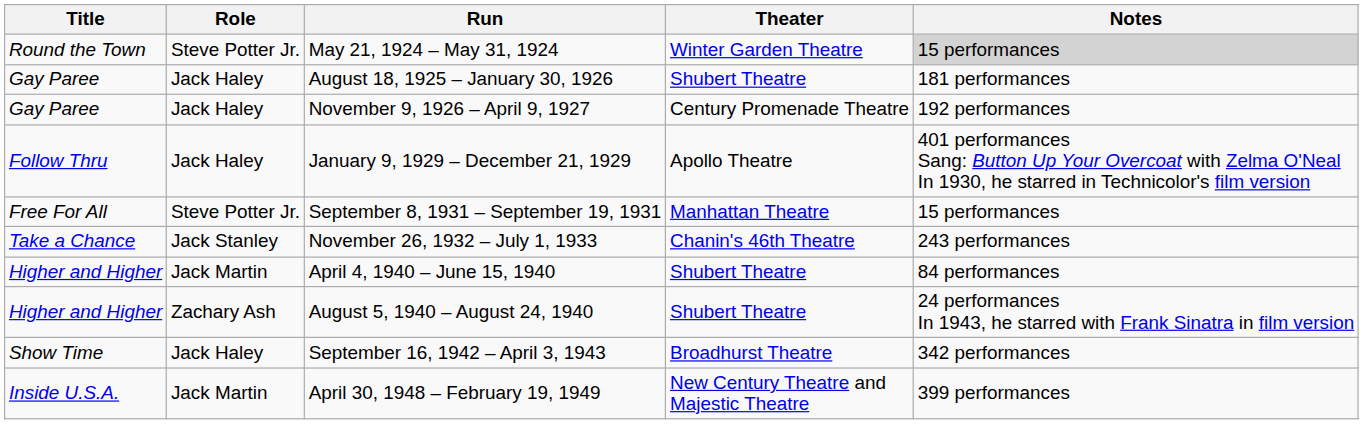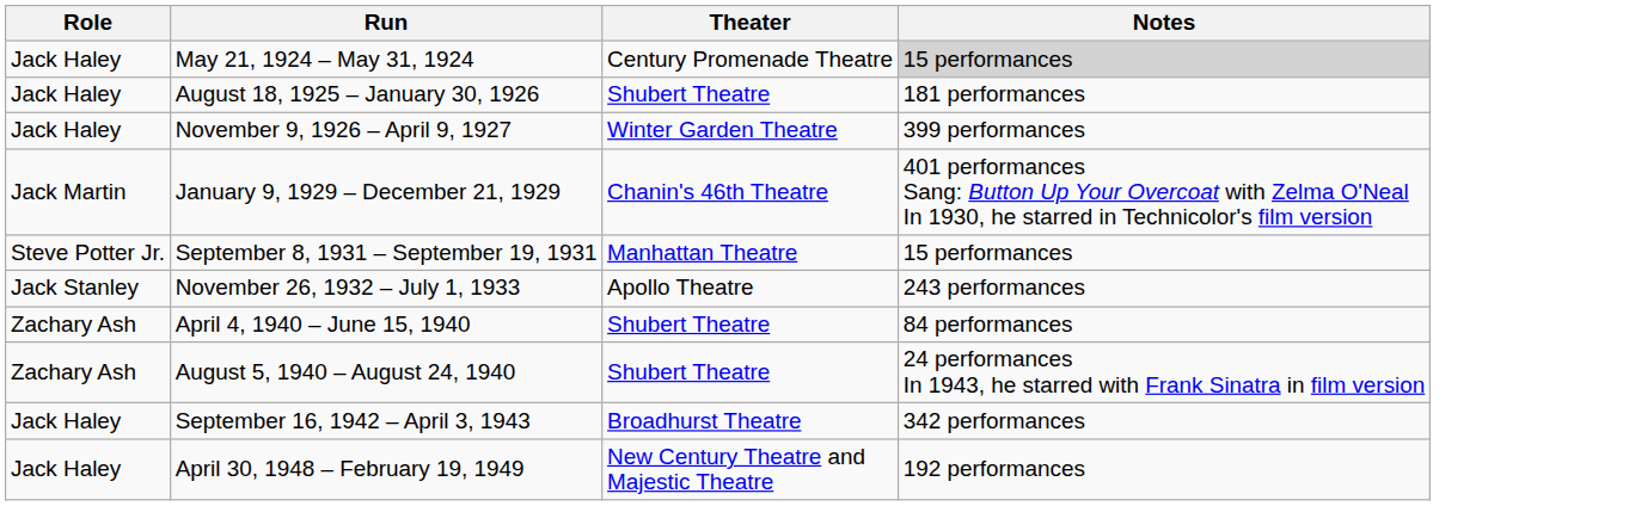 <table class="wikitable">
 <tr>
-<th>Title</th>
 <th>Role</th>
 <th>Run</th>
 <th>Theater</th>
 <th>Notes</th>
 </tr>
 <tr>
-<td><em>Round the Town</em></td>
-<td>Steve Potter Jr.</td>
+<td>Jack Haley</td>
 <td>May 21, 1924 – May 31, 1924</td>
-<td><a href='#'>Winter Garden Theatre</a></td>
+<td>Century Promenade Theatre</td>
 <td style="background: lightgrey;">15 performances</td>
 </tr>
 <tr>
-<td><em>Gay Paree</em></td>
 <td>Jack Haley</td>
 <td>August 18, 1925 – January 30, 1926</td>
 <td><a href='#'>Shubert Theatre</a></td>
 <td>181 performances</td>
 </tr>
 <tr>
-<td><em>Gay Paree</em></td>
 <td>Jack Haley</td>
 <td>November 9, 1926 – April 9, 1927</td>
-<td>Century Promenade Theatre</td>
-<td>192 performances</td>
+<td><a href='#'>Winter Garden Theatre</a></td>
+<td>399 performances</td>
 </tr>
 <tr>
-<td><em><a href='#'>Follow Thru</a></em></td>
-<td>Jack Haley</td>
+<td>Jack Martin</td>
 <td>January 9, 1929 – December 21, 1929</td>
-<td>Apollo Theatre</td>
+<td><a href='#'>Chanin's 46th Theatre</a></td>
 <td>401 performances <br>Sang: <em><a href='#'>Button Up Your Overcoat</a></em> with <a href='#'>Zelma O'Neal</a><br>In 1930, he starred in Technicolor's <a href='#'>film version</a></td>
 </tr>
 <tr>
-<td><em>Free For All</em></td>
 <td>Steve Potter Jr.</td>
 <td>September 8, 1931 – September 19, 1931</td>
 <td><a href='#'>Manhattan Theatre</a></td>
 <td>15 performances</td>
 </tr>
 <tr>
-<td><em><a href='#'>Take a Chance</a></em></td>
 <td>Jack Stanley</td>
 <td>November 26, 1932 – July 1, 1933</td>
-<td><a href='#'>Chanin's 46th Theatre</a></td>
+<td>Apollo Theatre</td>
 <td>243 performances</td>
 </tr>
 <tr>
-<td><em><a href='#'>Higher and Higher</a></em></td>
-<td>Jack Martin</td>
+<td>Zachary Ash</td>
 <td>April 4, 1940 – June 15, 1940</td>
 <td><a href='#'>Shubert Theatre</a></td>
 <td>84 performances</td>
 </tr>
 <tr>
-<td><em><a href='#'>Higher and Higher</a></em></td>
 <td>Zachary Ash</td>
 <td>August 5, 1940 – August 24, 1940</td>
 <td><a href='#'>Shubert Theatre</a></td>
 <td>24 performances <br>In 1943, he starred with <a href='#'>Frank Sinatra</a> in <a href='#'>film version</a><br></td>
 </tr>
 <tr>
-<td><em>Show Time</em></td>
 <td>Jack Haley</td>
 <td>September 16, 1942 – April 3, 1943</td>
 <td><a href='#'>Broadhurst Theatre</a></td>
 <td>342 performances</td>
 </tr>
 <tr>
-<td><em><a href='#'>Inside U.S.A.</a></em></td>
-<td>Jack Martin</td>
+<td>Jack Haley</td>
 <td>April 30, 1948 – February 19, 1949</td>
 <td><a href='#'>New Century Theatre</a> and<br><a href='#'>Majestic Theatre</a></td>
-<td>399 performances</td>
+<td>192 performances</td>
 </tr>
 </table>
